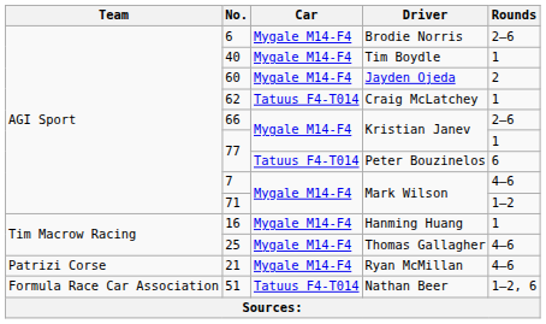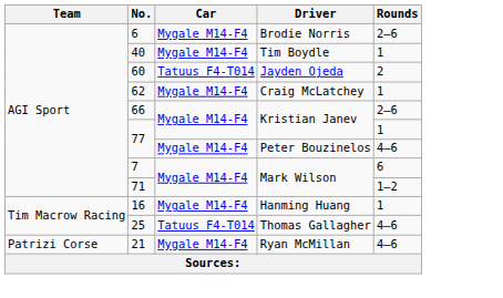 <table class="wikitable" style="font-size:85%">
 <tr>
 <th>Team</th>
 <th>No.</th>
 <th>Car</th>
 <th>Driver</th>
 <th>Rounds</th>
 </tr>
 <tr>
 <td rowspan="9">AGI Sport</td>
 <td>6</td>
 <td><a href='#'>Mygale M14-F4</a></td>
 <td> Brodie Norris</td>
 <td>2–6</td>
 </tr>
 <tr>
 <td>40</td>
 <td nowrap><a href='#'>Mygale M14-F4</a></td>
 <td> Tim Boydle</td>
 <td>1</td>
 </tr>
 <tr>
 <td>60</td>
-<td><a href='#'>Mygale M14-F4</a></td>
+<td nowrap=""><a href='#'>Tatuus F4-T014</a></td>
 <td> <a href='#'>Jayden Ojeda</a></td>
 <td>2</td>
 </tr>
 <tr>
 <td>62</td>
-<td><a href='#'>Tatuus F4-T014</a></td>
+<td><a href='#'>Mygale M14-F4</a></td>
 <td nowrap> Craig McLatchey</td>
 <td>1</td>
 </tr>
 <tr>
 <td>66</td>
 <td rowspan="2"><a href='#'>Mygale M14-F4</a></td>
 <td rowspan="2"> Kristian Janev</td>
 <td>2–6</td>
 </tr>
 <tr>
 <td rowspan="2">77</td>
 <td>1</td>
 </tr>
 <tr>
-<td nowrap=""><a href='#'>Tatuus F4-T014</a></td>
+<td><a href='#'>Mygale M14-F4</a></td>
 <td> Peter Bouzinelos</td>
-<td>6</td>
+<td>4–6</td>
 </tr>
 <tr>
 <td>7</td>
 <td rowspan="2"><a href='#'>Mygale M14-F4</a></td>
 <td rowspan="2"> Mark Wilson</td>
-<td>4–6</td>
+<td>6</td>
 </tr>
 <tr>
 <td>71</td>
 <td>1–2</td>
 </tr>
 <tr>
 <td rowspan="2" nowrap="">Tim Macrow Racing</td>
 <td>16</td>
 <td><a href='#'>Mygale M14-F4</a></td>
 <td> Hanming Huang</td>
 <td>1</td>
 </tr>
 <tr>
 <td>25</td>
-<td><a href='#'>Mygale M14-F4</a></td>
+<td><a href='#'>Tatuus F4-T014</a></td>
 <td> Thomas Gallagher</td>
 <td>4–6</td>
 </tr>
 <tr>
 <td>Patrizi Corse</td>
 <td>21</td>
 <td><a href='#'>Mygale M14-F4</a></td>
 <td> Ryan McMillan</td>
 <td>4–6</td>
 </tr>
 <tr>
-<td>Formula Race Car Association</td>
-<td>51</td>
-<td><a href='#'>Tatuus F4-T014</a></td>
-<td> Nathan Beer</td>
-<td>1–2, 6</td>
-</tr>
-<tr>
 <th colspan="5">Sources:</th>
 </tr>
 </table>
